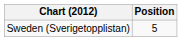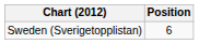 <table class="wikitable">
 <tr>
 <th>Chart (2012)</th>
 <th>Position</th>
 </tr>
 <tr>
 <td>Sweden (Sverigetopplistan)</td>
-<td align="center">5</td>
+<td align="center">6</td>
 </tr>
 </table>
